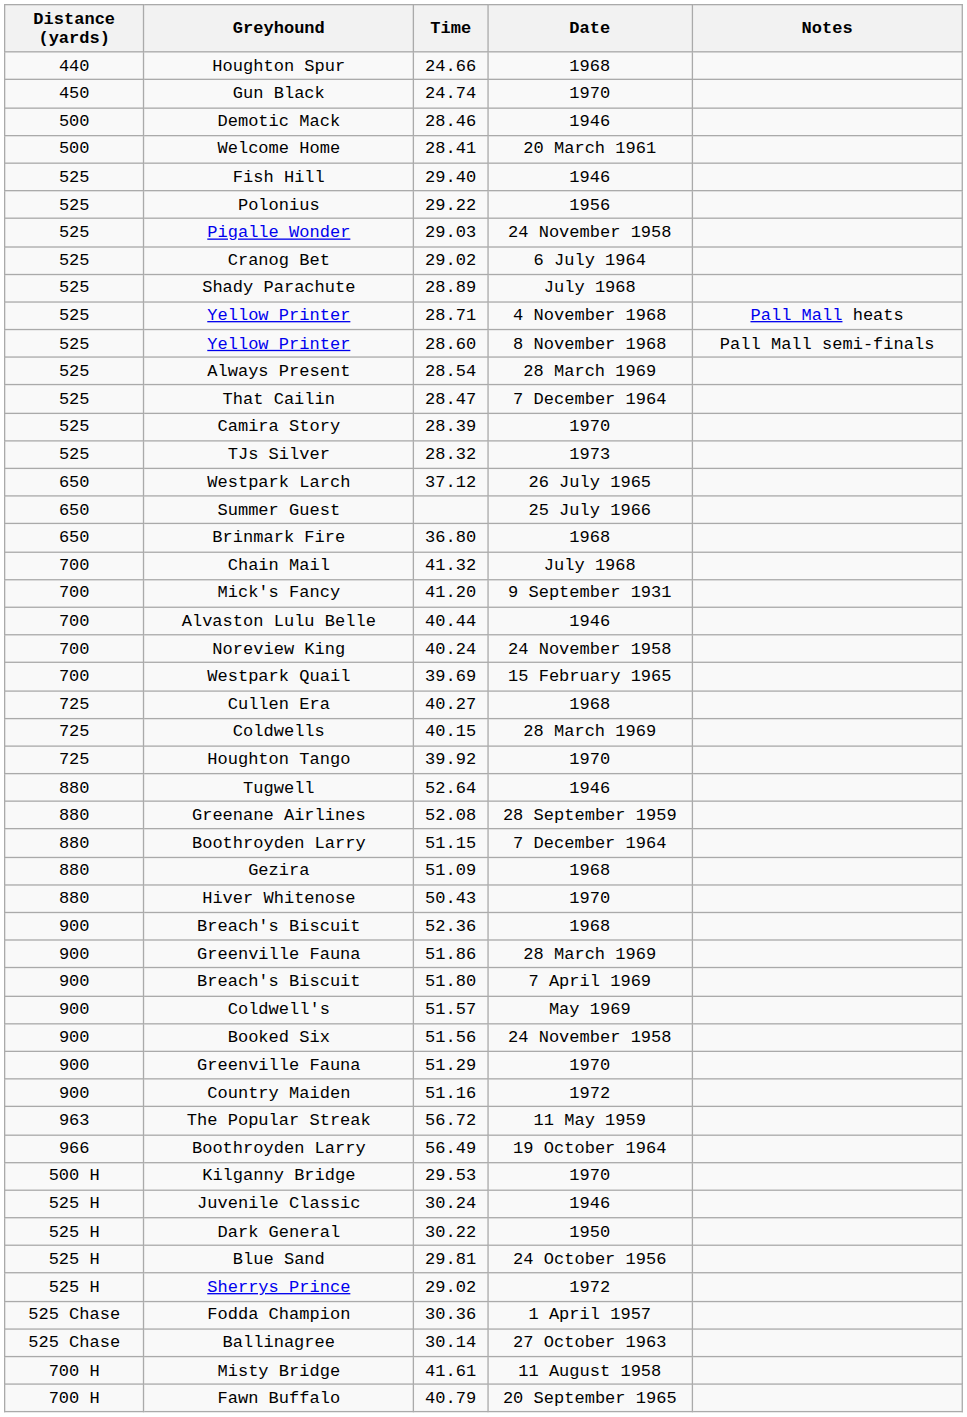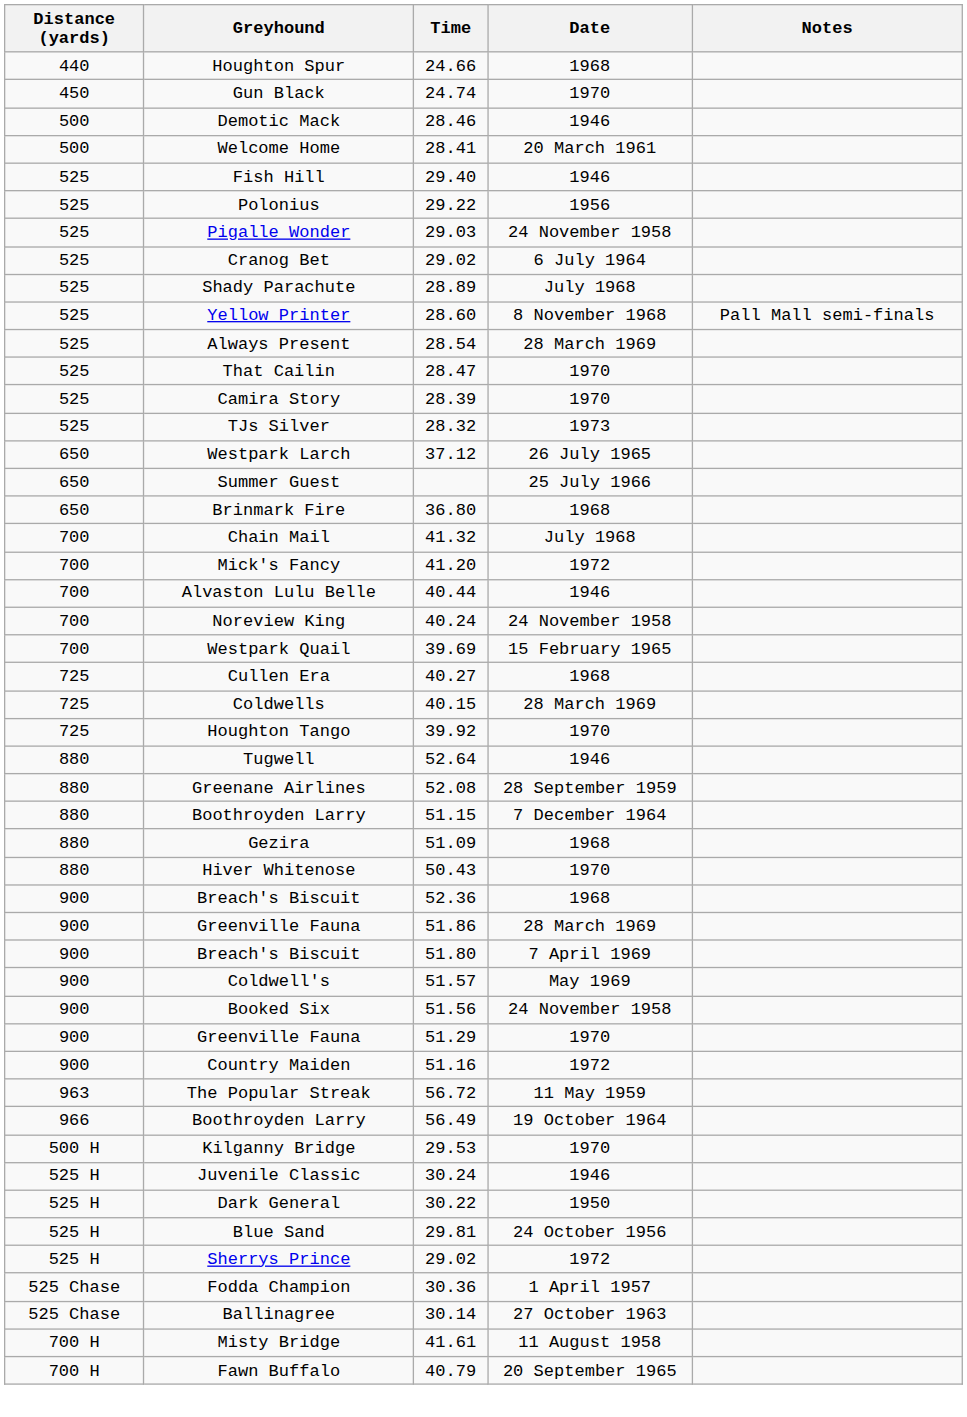 <table class="wikitable mw-collapsible mw-collapsed" style="font-size: 100%">
 <tr>
 <th width=100>Distance <br>(yards)</th>
 <th width=200>Greyhound</th>
 <th width=50>Time</th>
 <th width=150>Date</th>
 <th width=200>Notes</th>
 </tr>
 <tr align=center>
 <td>440</td>
 <td>Houghton Spur</td>
 <td>24.66</td>
 <td>1968</td>
 <td></td>
 </tr>
 <tr align=center>
 <td>450</td>
 <td>Gun Black</td>
 <td>24.74</td>
 <td>1970</td>
 <td></td>
 </tr>
 <tr align=center>
 <td>500</td>
 <td>Demotic Mack</td>
 <td>28.46</td>
 <td>1946</td>
 <td></td>
 </tr>
 <tr align=center>
 <td>500</td>
 <td>Welcome Home</td>
 <td>28.41</td>
 <td>20 March 1961</td>
 <td></td>
 </tr>
 <tr align=center>
 <td>525</td>
 <td>Fish Hill</td>
 <td>29.40</td>
 <td>1946</td>
 <td></td>
 </tr>
 <tr align=center>
 <td>525</td>
 <td>Polonius </td>
 <td>29.22</td>
 <td>1956</td>
 <td></td>
 </tr>
 <tr align=center>
 <td>525</td>
 <td><a href='#'>Pigalle Wonder</a></td>
 <td>29.03</td>
 <td>24 November 1958</td>
 <td></td>
 </tr>
 <tr align=center>
 <td>525</td>
 <td>Cranog Bet </td>
 <td>29.02</td>
 <td>6 July 1964</td>
 <td></td>
 </tr>
 <tr align=center>
 <td>525</td>
 <td>Shady Parachute</td>
 <td>28.89</td>
 <td>July 1968</td>
 <td></td>
 </tr>
 <tr align=center>
 <td>525</td>
 <td><a href='#'>Yellow Printer</a></td>
-<td>28.71</td>
-<td>4 November 1968</td>
-<td><a href='#'>Pall Mall</a> heats</td>
-</tr>
-<tr align=center>
-<td>525</td>
-<td><a href='#'>Yellow Printer</a></td>
 <td>28.60</td>
 <td>8 November 1968</td>
 <td>Pall Mall semi-finals</td>
 </tr>
 <tr align=center>
 <td>525</td>
 <td>Always Present</td>
 <td>28.54</td>
 <td>28 March 1969</td>
 <td></td>
 </tr>
 <tr align=center>
 <td>525</td>
 <td>That Cailin</td>
 <td>28.47</td>
-<td>7 December 1964</td>
+<td>1970</td>
 <td></td>
 </tr>
 <tr align=center>
 <td>525</td>
 <td>Camira Story</td>
 <td>28.39</td>
 <td>1970</td>
 <td></td>
 </tr>
 <tr align=center>
 <td>525</td>
 <td>TJs Silver</td>
 <td>28.32</td>
 <td>1973</td>
 <td></td>
 </tr>
 <tr align=center>
 <td>650</td>
 <td>Westpark Larch</td>
 <td>37.12</td>
 <td>26 July 1965</td>
 <td></td>
 </tr>
 <tr align=center>
 <td>650</td>
 <td>Summer Guest</td>
 <td></td>
 <td>25 July 1966</td>
 <td></td>
 </tr>
 <tr align=center>
 <td>650</td>
 <td>Brinmark Fire</td>
 <td>36.80</td>
 <td>1968</td>
 <td></td>
 </tr>
 <tr align=center>
 <td>700</td>
 <td>Chain Mail</td>
 <td>41.32</td>
 <td>July 1968</td>
 <td></td>
 </tr>
 <tr align=center>
 <td>700</td>
 <td>Mick's Fancy</td>
 <td>41.20</td>
-<td>9 September 1931</td>
+<td>1972</td>
 <td></td>
 </tr>
 <tr align=center>
 <td>700</td>
 <td>Alvaston Lulu Belle</td>
 <td>40.44</td>
 <td>1946</td>
 <td></td>
 </tr>
 <tr align=center>
 <td>700</td>
 <td>Noreview King</td>
 <td>40.24</td>
 <td>24 November 1958</td>
 <td></td>
 </tr>
 <tr align=center>
 <td>700</td>
 <td>Westpark Quail</td>
 <td>39.69</td>
 <td>15 February 1965</td>
 <td></td>
 </tr>
 <tr align=center>
 <td>725</td>
 <td>Cullen Era</td>
 <td>40.27</td>
 <td>1968</td>
 <td></td>
 </tr>
 <tr align=center>
 <td>725</td>
 <td>Coldwells</td>
 <td>40.15</td>
 <td>28 March 1969</td>
 <td></td>
 </tr>
 <tr align=center>
 <td>725</td>
 <td>Houghton Tango</td>
 <td>39.92</td>
 <td>1970</td>
 <td></td>
 </tr>
 <tr align=center>
 <td>880</td>
 <td>Tugwell</td>
 <td>52.64</td>
 <td>1946</td>
 <td></td>
 </tr>
 <tr align=center>
 <td>880</td>
 <td>Greenane Airlines</td>
 <td>52.08</td>
 <td>28 September 1959</td>
 <td></td>
 </tr>
 <tr align=center>
 <td>880</td>
 <td>Boothroyden Larry</td>
 <td>51.15</td>
 <td>7 December 1964</td>
 <td></td>
 </tr>
 <tr align=center>
 <td>880</td>
 <td>Gezira</td>
 <td>51.09</td>
 <td>1968</td>
 <td></td>
 </tr>
 <tr align=center>
 <td>880</td>
 <td>Hiver Whitenose</td>
 <td>50.43</td>
 <td>1970</td>
 <td></td>
 </tr>
 <tr align=center>
 <td>900</td>
 <td>Breach's Biscuit</td>
 <td>52.36</td>
 <td>1968</td>
 <td></td>
 </tr>
 <tr align=center>
 <td>900</td>
 <td>Greenville Fauna</td>
 <td>51.86</td>
 <td>28 March 1969</td>
 <td></td>
 </tr>
 <tr align=center>
 <td>900</td>
 <td>Breach's Biscuit</td>
 <td>51.80</td>
 <td>7 April 1969</td>
 <td></td>
 </tr>
 <tr align=center>
 <td>900</td>
 <td>Coldwell's</td>
 <td>51.57</td>
 <td>May 1969</td>
 <td></td>
 </tr>
 <tr align=center>
 <td>900</td>
 <td>Booked Six</td>
 <td>51.56</td>
 <td>24 November 1958</td>
 <td></td>
 </tr>
 <tr align=center>
 <td>900</td>
 <td>Greenville Fauna</td>
 <td>51.29</td>
 <td>1970</td>
 <td></td>
 </tr>
 <tr align=center>
 <td>900</td>
 <td>Country Maiden</td>
 <td>51.16</td>
 <td>1972</td>
 <td></td>
 </tr>
 <tr align=center>
 <td>963</td>
 <td>The Popular Streak</td>
 <td>56.72</td>
 <td>11 May 1959</td>
 <td></td>
 </tr>
 <tr align=center>
 <td>966</td>
 <td>Boothroyden Larry</td>
 <td>56.49</td>
 <td>19 October 1964</td>
 <td></td>
 </tr>
 <tr align=center>
 <td>500 H</td>
 <td>Kilganny Bridge</td>
 <td>29.53</td>
 <td>1970</td>
 <td></td>
 </tr>
 <tr align=center>
 <td>525 H</td>
 <td>Juvenile Classic</td>
 <td>30.24</td>
 <td>1946</td>
 <td></td>
 </tr>
 <tr align=center>
 <td>525 H</td>
 <td>Dark General</td>
 <td>30.22</td>
 <td>1950</td>
 <td></td>
 </tr>
 <tr align=center>
 <td>525 H</td>
 <td>Blue Sand</td>
 <td>29.81</td>
 <td>24 October 1956</td>
 <td></td>
 </tr>
 <tr align=center>
 <td>525 H</td>
 <td><a href='#'>Sherrys Prince</a></td>
 <td>29.02</td>
 <td>1972</td>
 <td></td>
 </tr>
 <tr align=center>
 <td>525 Chase</td>
 <td>Fodda Champion</td>
 <td>30.36</td>
 <td>1 April 1957</td>
 <td></td>
 </tr>
 <tr align=center>
 <td>525 Chase</td>
 <td>Ballinagree</td>
 <td>30.14</td>
 <td>27 October 1963</td>
 <td></td>
 </tr>
 <tr align=center>
 <td>700 H</td>
 <td>Misty Bridge</td>
 <td>41.61</td>
 <td>11 August 1958</td>
 <td></td>
 </tr>
 <tr align=center>
 <td>700 H</td>
 <td>Fawn Buffalo</td>
 <td>40.79</td>
 <td>20 September 1965</td>
 <td></td>
 </tr>
 </table>
